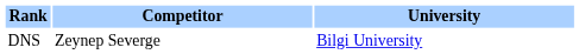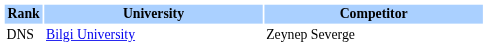 <table border="0" cellspacing="2" cellpadding="2">
 <tr bgcolor=AAD0FF>
 <th width=40>Rank</th>
+<th width=250>University</th>
 <th width=250>Competitor</th>
-<th width=250>University</th>
 </tr>
 <tr>
 <td>DNS</td>
+<td><a href='#'>Bilgi University</a></td>
 <td>Zeynep Severge</td>
-<td><a href='#'>Bilgi University</a></td>
 </tr>
 </table>
